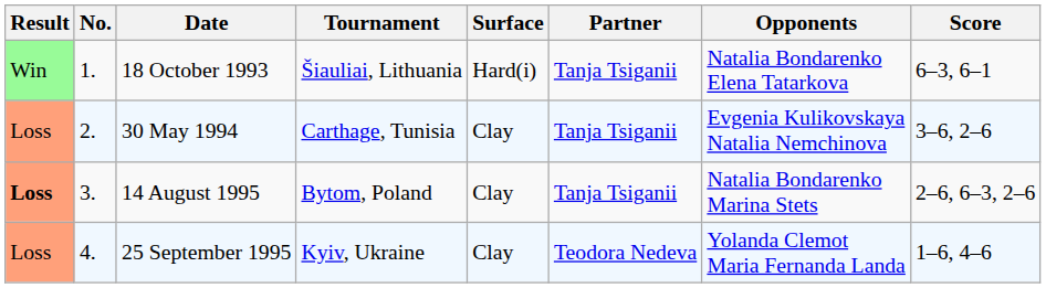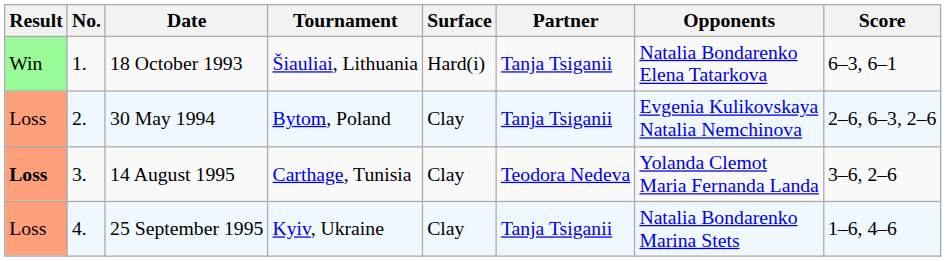 <table class="sortable wikitable" style=font-size:97%>
 <tr>
 <th>Result</th>
 <th>No.</th>
 <th>Date</th>
 <th>Tournament</th>
 <th>Surface</th>
 <th>Partner</th>
 <th>Opponents</th>
 <th>Score</th>
 </tr>
 <tr>
 <td style="background:#98fb98;">Win</td>
 <td>1.</td>
 <td>18 October 1993</td>
 <td><a href='#'>Šiauliai</a>, Lithuania</td>
 <td>Hard(i)</td>
 <td> <a href='#'>Tanja Tsiganii</a></td>
 <td> <a href='#'>Natalia Bondarenko</a> <br>  <a href='#'>Elena Tatarkova</a></td>
 <td>6–3, 6–1</td>
 </tr>
 <tr bgcolor="#f0f8ff">
 <td style="background:#ffa07a;">Loss</td>
 <td>2.</td>
 <td>30 May 1994</td>
-<td><a href='#'>Carthage</a>, Tunisia</td>
+<td><a href='#'>Bytom</a>, Poland</td>
 <td>Clay</td>
 <td> <a href='#'>Tanja Tsiganii</a></td>
 <td> <a href='#'>Evgenia Kulikovskaya</a> <br>  <a href='#'>Natalia Nemchinova</a></td>
-<td>3–6, 2–6</td>
+<td>2–6, 6–3, 2–6</td>
 </tr>
 <tr>
 <td style="background:#ffa07a;"><strong>Loss</strong></td>
 <td>3.</td>
 <td>14 August 1995</td>
-<td><a href='#'>Bytom</a>, Poland</td>
+<td><a href='#'>Carthage</a>, Tunisia</td>
 <td>Clay</td>
-<td> <a href='#'>Tanja Tsiganii</a></td>
-<td> <a href='#'>Natalia Bondarenko</a> <br>  <a href='#'>Marina Stets</a></td>
-<td>2–6, 6–3, 2–6</td>
+<td> <a href='#'>Teodora Nedeva</a></td>
+<td> <a href='#'>Yolanda Clemot</a> <br>  <a href='#'>Maria Fernanda Landa</a></td>
+<td>3–6, 2–6</td>
 </tr>
 <tr style="background:#f0f8ff;">
 <td style="background:#ffa07a;">Loss</td>
 <td>4.</td>
 <td>25 September 1995</td>
 <td><a href='#'>Kyiv</a>, Ukraine</td>
 <td>Clay</td>
-<td> <a href='#'>Teodora Nedeva</a></td>
-<td> <a href='#'>Yolanda Clemot</a> <br>  <a href='#'>Maria Fernanda Landa</a></td>
+<td> <a href='#'>Tanja Tsiganii</a></td>
+<td> <a href='#'>Natalia Bondarenko</a> <br>  <a href='#'>Marina Stets</a></td>
 <td>1–6, 4–6</td>
 </tr>
 </table>
